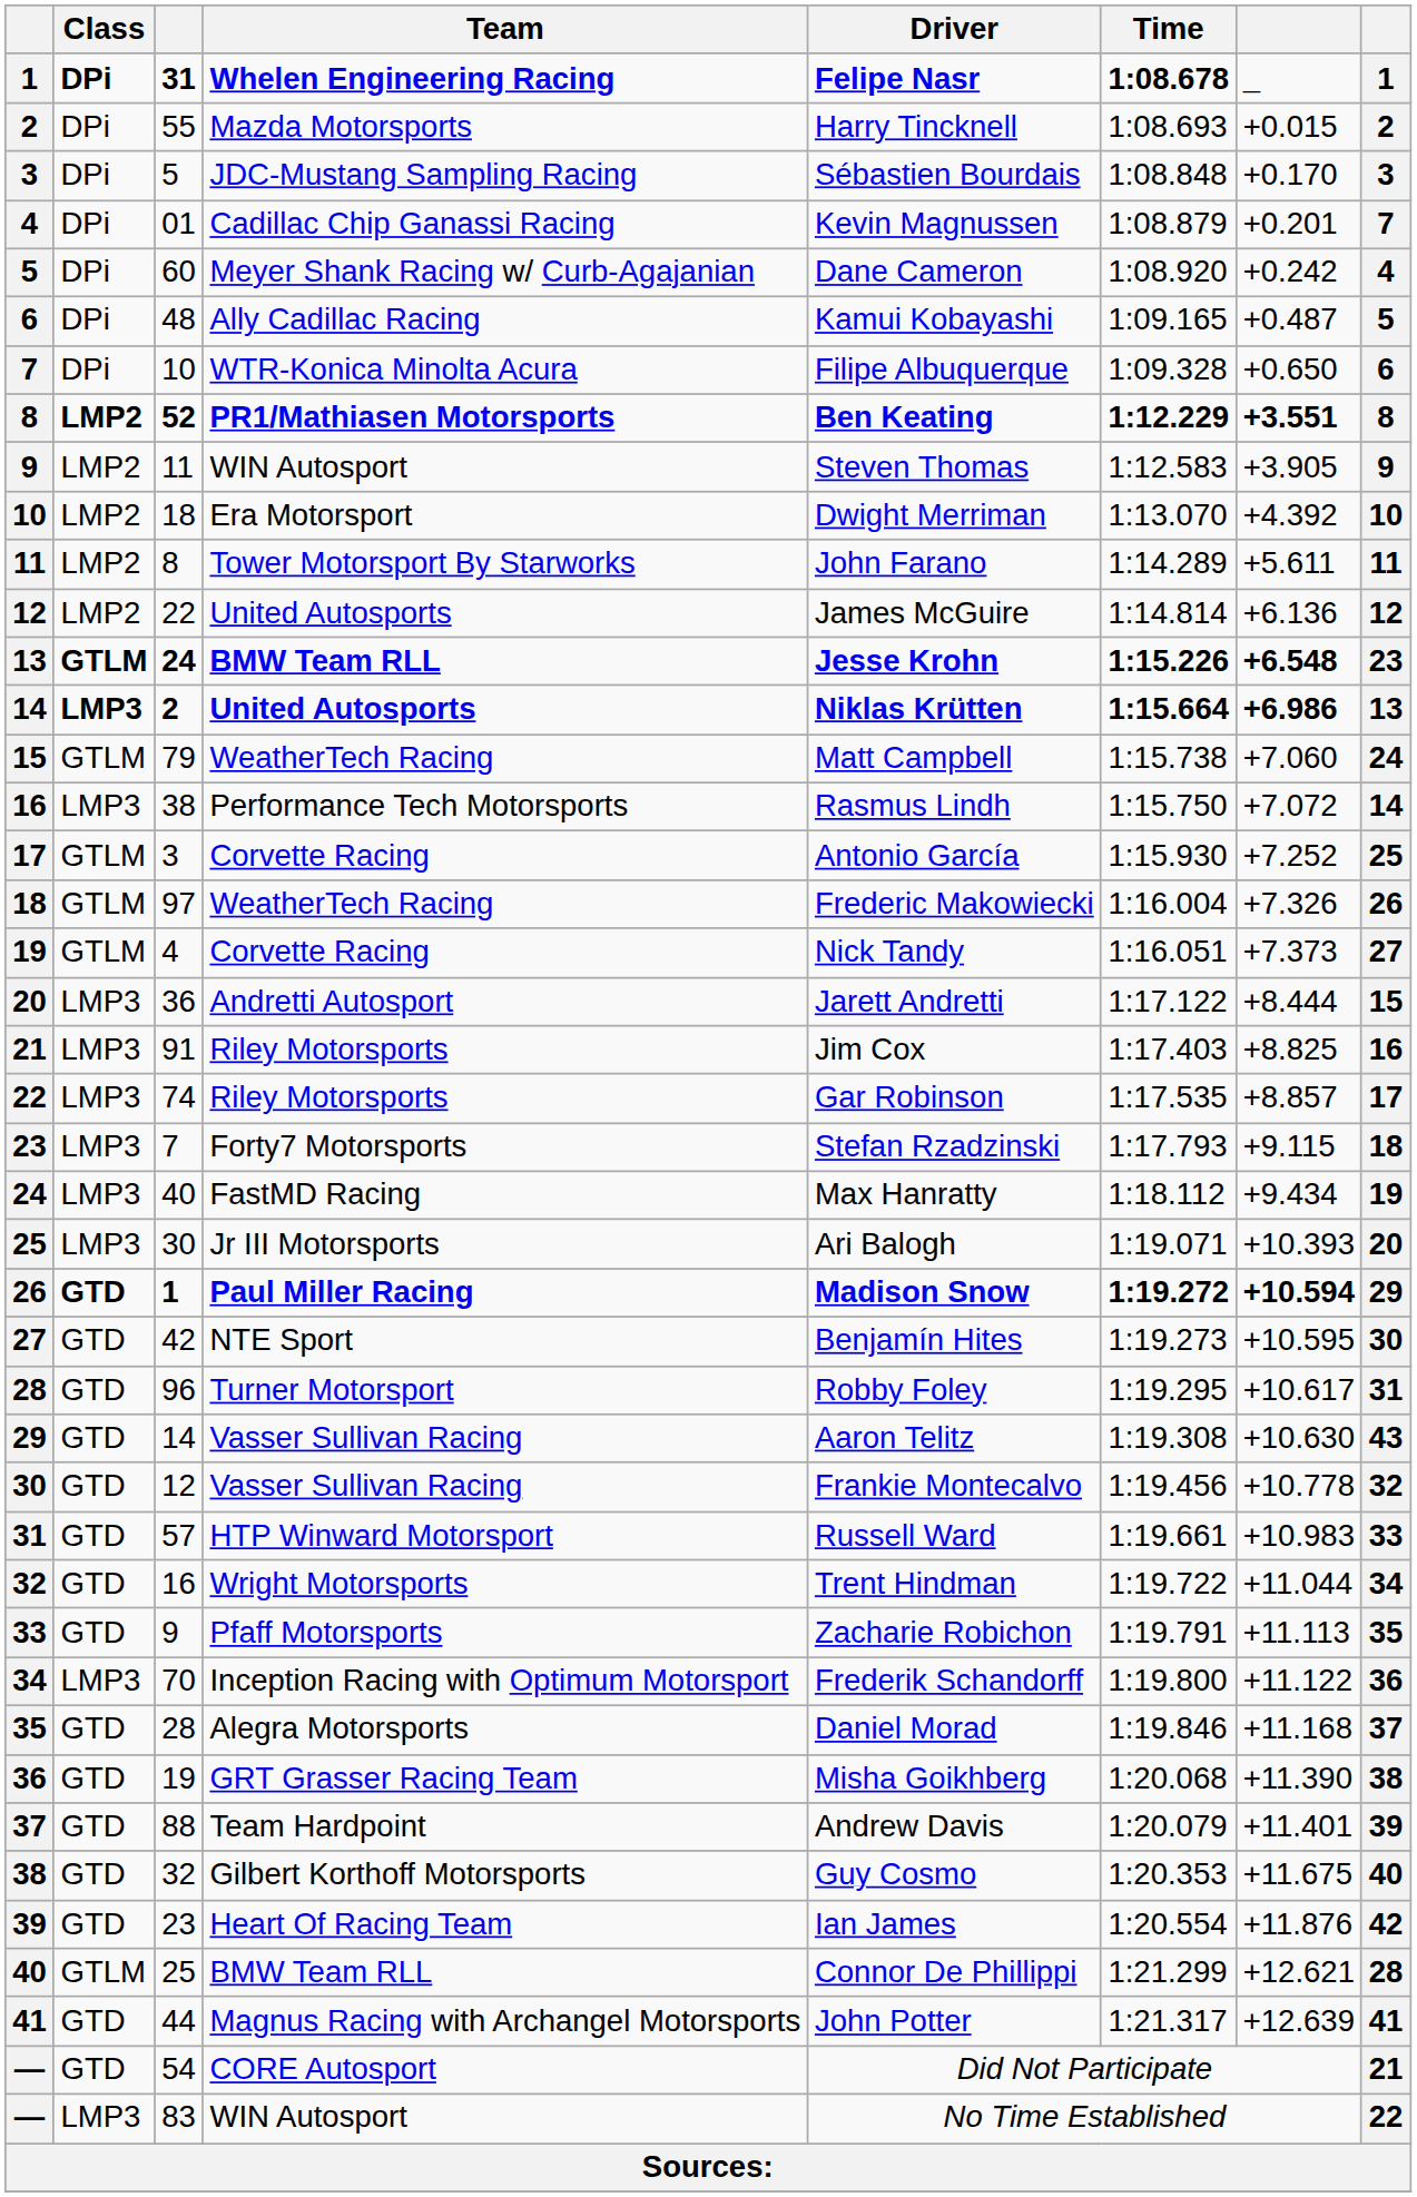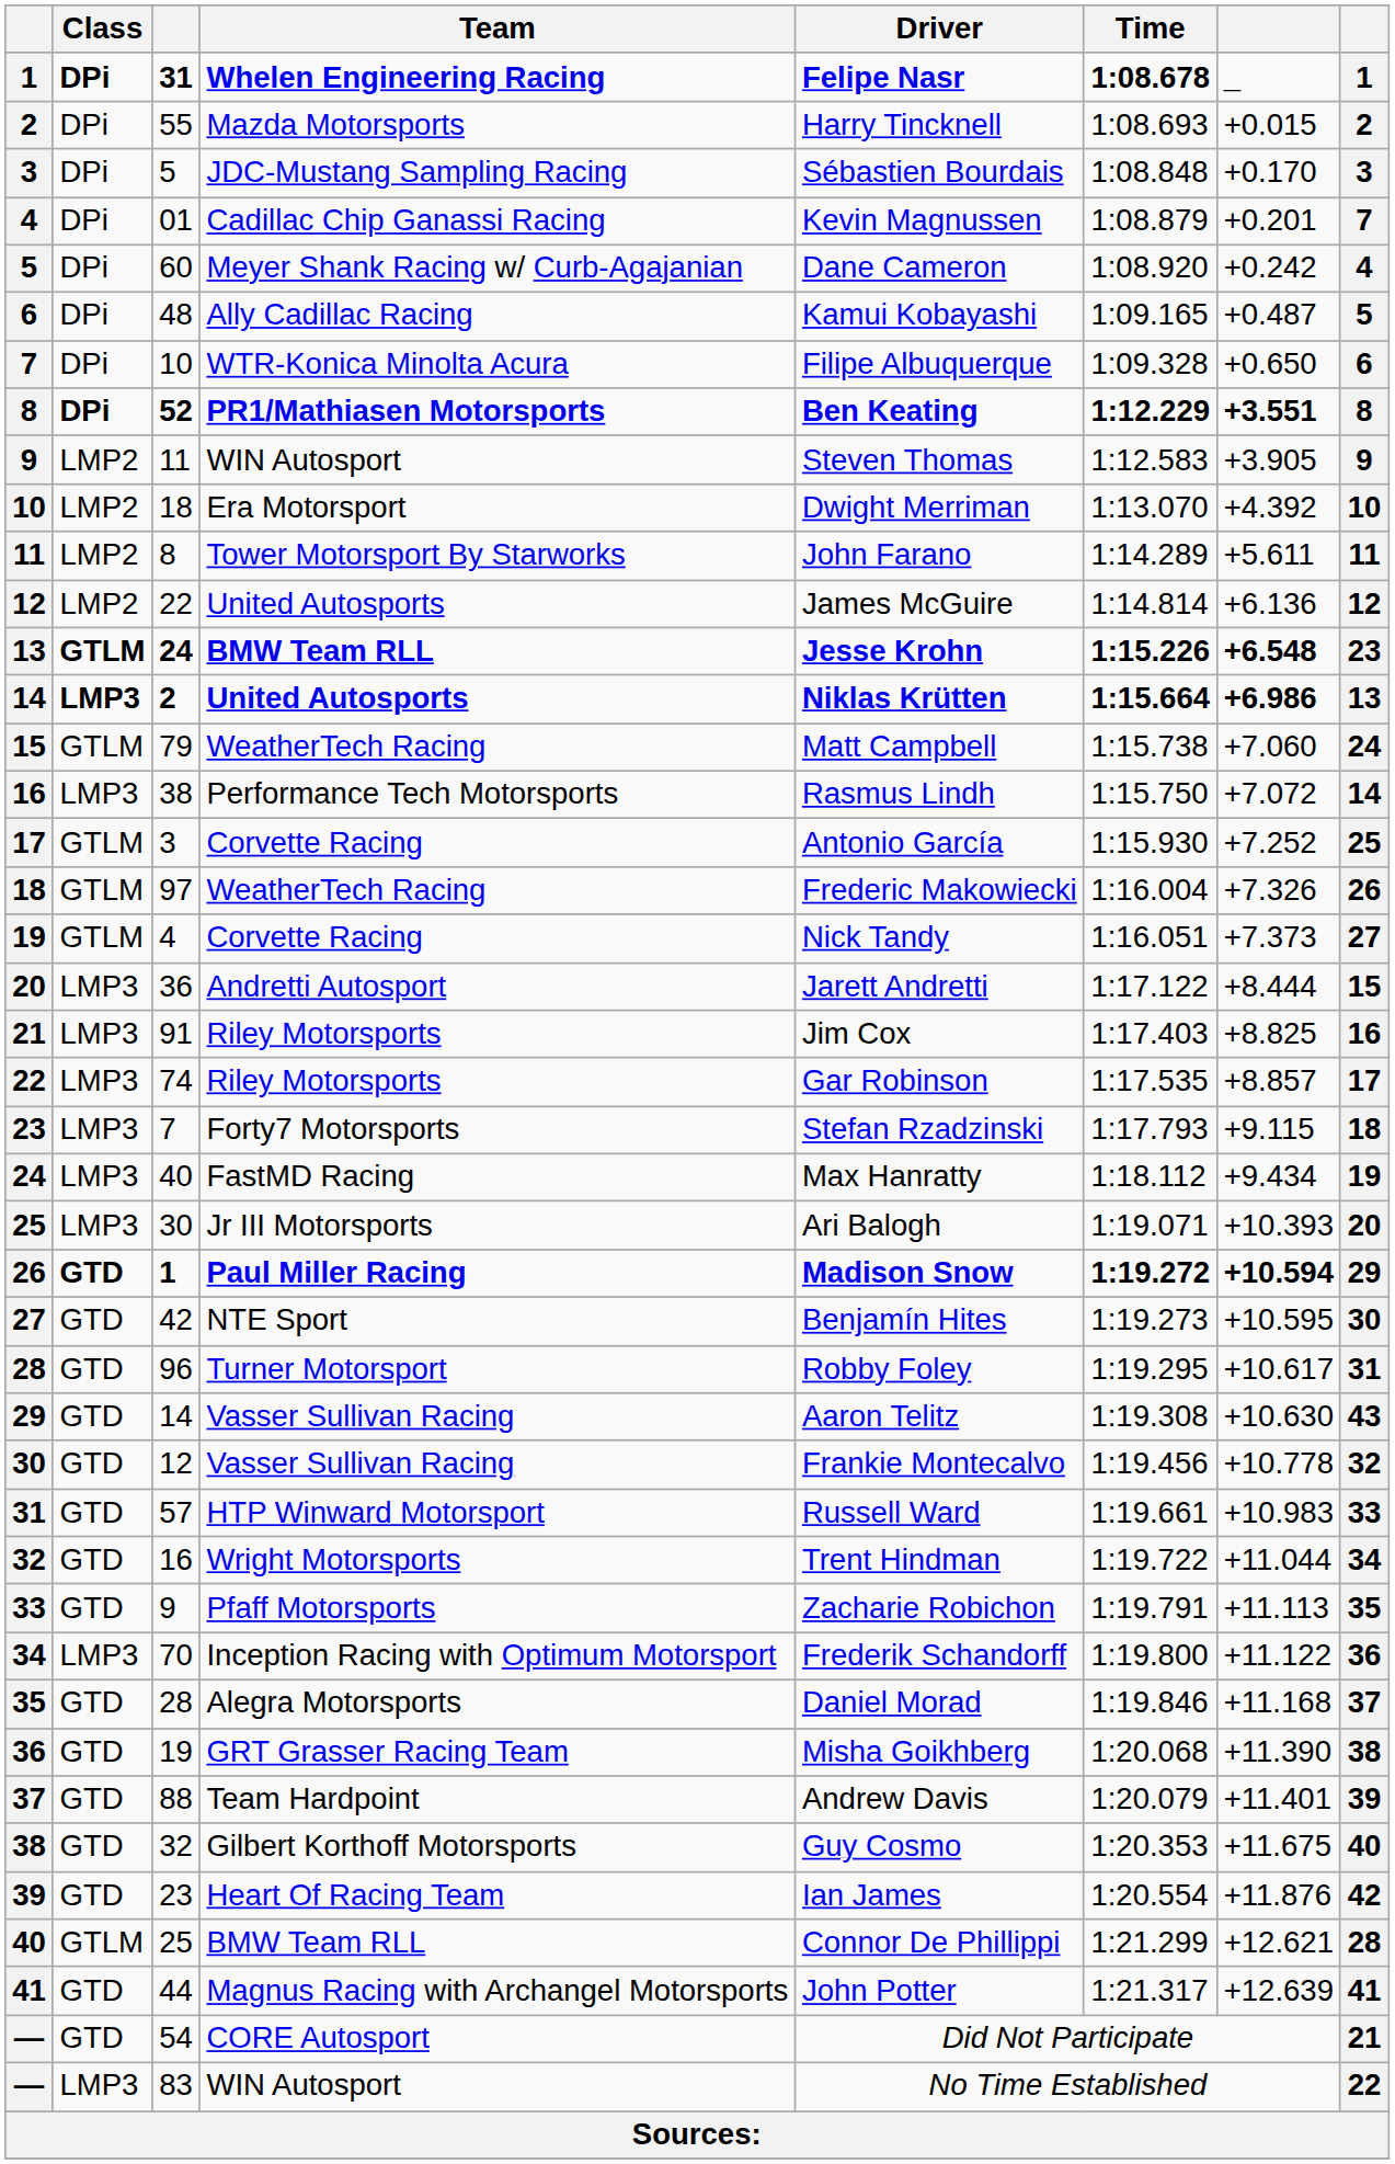 <table class="wikitable">
 <tr>
 <th scope="col"></th>
 <th scope="col">Class</th>
 <th scope="col"></th>
 <th scope="col">Team</th>
 <th scope="col">Driver</th>
 <th scope="col">Time</th>
 <th scope="col"></th>
 <th scope="col"></th>
 </tr>
 <tr style="font-weight:bold">
 <th scope="row">1</th>
 <td>DPi</td>
 <td>31</td>
 <td> <a href='#'>Whelen Engineering Racing</a></td>
 <td> <a href='#'>Felipe Nasr</a></td>
 <td>1:08.678</td>
 <td><strong>_</strong></td>
 <th><strong>1</strong></th>
 </tr>
 <tr>
 <th scope="row">2</th>
 <td>DPi</td>
 <td>55</td>
 <td> <a href='#'>Mazda Motorsports</a></td>
 <td> <a href='#'>Harry Tincknell</a></td>
 <td>1:08.693</td>
 <td>+0.015</td>
 <th>2</th>
 </tr>
 <tr>
 <th scope="row">3</th>
 <td>DPi</td>
 <td>5</td>
 <td> <a href='#'>JDC-Mustang Sampling Racing</a></td>
 <td> <a href='#'>Sébastien Bourdais</a></td>
 <td>1:08.848</td>
 <td>+0.170</td>
 <th>3</th>
 </tr>
 <tr>
 <th scope="row">4</th>
 <td>DPi</td>
 <td>01</td>
 <td> <a href='#'>Cadillac Chip Ganassi Racing</a></td>
 <td> <a href='#'>Kevin Magnussen</a></td>
 <td>1:08.879</td>
 <td>+0.201</td>
 <th>7</th>
 </tr>
 <tr>
 <th scope="row">5</th>
 <td>DPi</td>
 <td>60</td>
 <td> <a href='#'>Meyer Shank Racing</a> w/ <a href='#'>Curb-Agajanian</a></td>
 <td> <a href='#'>Dane Cameron</a></td>
 <td>1:08.920</td>
 <td>+0.242</td>
 <th>4</th>
 </tr>
 <tr>
 <th scope="row">6</th>
 <td>DPi</td>
 <td>48</td>
 <td> <a href='#'>Ally Cadillac Racing</a></td>
 <td> <a href='#'>Kamui Kobayashi</a></td>
 <td>1:09.165</td>
 <td>+0.487</td>
 <th>5</th>
 </tr>
 <tr>
 <th scope="row">7</th>
 <td>DPi</td>
 <td>10</td>
 <td> <a href='#'>WTR-Konica Minolta Acura</a></td>
 <td> <a href='#'>Filipe Albuquerque</a></td>
 <td>1:09.328</td>
 <td>+0.650</td>
 <th>6</th>
 </tr>
 <tr style="font-weight:bold">
 <th scope="row">8</th>
-<td>LMP2</td>
+<td>DPi</td>
 <td>52</td>
 <td> <a href='#'>PR1/Mathiasen Motorsports</a></td>
 <td> <a href='#'>Ben Keating</a></td>
 <td>1:12.229</td>
 <td>+3.551</td>
 <th><strong>8</strong></th>
 </tr>
 <tr>
 <th scope="row">9</th>
 <td>LMP2</td>
 <td>11</td>
 <td> WIN Autosport</td>
 <td> <a href='#'>Steven Thomas</a></td>
 <td>1:12.583</td>
 <td>+3.905</td>
 <th>9</th>
 </tr>
 <tr>
 <th scope="row">10</th>
 <td>LMP2</td>
 <td>18</td>
 <td> Era Motorsport</td>
 <td> <a href='#'>Dwight Merriman</a></td>
 <td>1:13.070</td>
 <td>+4.392</td>
 <th>10</th>
 </tr>
 <tr>
 <th scope="row">11</th>
 <td>LMP2</td>
 <td>8</td>
 <td> <a href='#'>Tower Motorsport By Starworks</a></td>
 <td> <a href='#'>John Farano</a></td>
 <td>1:14.289</td>
 <td>+5.611</td>
 <th>11</th>
 </tr>
 <tr>
 <th scope="row">12</th>
 <td>LMP2</td>
 <td>22</td>
 <td> <a href='#'>United Autosports</a></td>
 <td> James McGuire</td>
 <td>1:14.814</td>
 <td>+6.136</td>
 <th>12</th>
 </tr>
 <tr style="font-weight:bold">
 <th scope="row">13</th>
 <td>GTLM</td>
 <td>24</td>
 <td> <a href='#'>BMW Team RLL</a></td>
 <td> <a href='#'>Jesse Krohn</a></td>
 <td>1:15.226</td>
 <td>+6.548</td>
 <th><strong>23</strong></th>
 </tr>
 <tr style="font-weight:bold">
 <th scope="row">14</th>
 <td>LMP3</td>
 <td>2</td>
 <td> <a href='#'>United Autosports</a></td>
 <td> <a href='#'>Niklas Krütten</a></td>
 <td>1:15.664</td>
 <td>+6.986</td>
 <th><strong>13</strong></th>
 </tr>
 <tr>
 <th scope="row">15</th>
 <td>GTLM</td>
 <td>79</td>
 <td> <a href='#'>WeatherTech Racing</a></td>
 <td> <a href='#'>Matt Campbell</a></td>
 <td>1:15.738</td>
 <td>+7.060</td>
 <th>24</th>
 </tr>
 <tr>
 <th scope="row">16</th>
 <td>LMP3</td>
 <td>38</td>
 <td> Performance Tech Motorsports</td>
 <td> <a href='#'>Rasmus Lindh</a></td>
 <td>1:15.750</td>
 <td>+7.072</td>
 <th>14</th>
 </tr>
 <tr>
 <th scope="row">17</th>
 <td>GTLM</td>
 <td>3</td>
 <td> <a href='#'>Corvette Racing</a></td>
 <td> <a href='#'>Antonio García</a></td>
 <td>1:15.930</td>
 <td>+7.252</td>
 <th>25</th>
 </tr>
 <tr>
 <th scope="row">18</th>
 <td>GTLM</td>
 <td>97</td>
 <td> <a href='#'>WeatherTech Racing</a></td>
 <td> <a href='#'>Frederic Makowiecki</a></td>
 <td>1:16.004</td>
 <td>+7.326</td>
 <th>26</th>
 </tr>
 <tr>
 <th scope="row">19</th>
 <td>GTLM</td>
 <td>4</td>
 <td> <a href='#'>Corvette Racing</a></td>
 <td> <a href='#'>Nick Tandy</a></td>
 <td>1:16.051</td>
 <td>+7.373</td>
 <th>27</th>
 </tr>
 <tr>
 <th scope="row">20</th>
 <td>LMP3</td>
 <td>36</td>
 <td> <a href='#'>Andretti Autosport</a></td>
 <td> <a href='#'>Jarett Andretti</a></td>
 <td>1:17.122</td>
 <td>+8.444</td>
 <th>15</th>
 </tr>
 <tr>
 <th scope="row">21</th>
 <td>LMP3</td>
 <td>91</td>
 <td> <a href='#'>Riley Motorsports</a></td>
 <td> Jim Cox</td>
 <td>1:17.403</td>
 <td>+8.825</td>
 <th>16</th>
 </tr>
 <tr>
 <th scope="row">22</th>
 <td>LMP3</td>
 <td>74</td>
 <td> <a href='#'>Riley Motorsports</a></td>
 <td> <a href='#'>Gar Robinson</a></td>
 <td>1:17.535</td>
 <td>+8.857</td>
 <th>17</th>
 </tr>
 <tr>
 <th scope="row">23</th>
 <td>LMP3</td>
 <td>7</td>
 <td> Forty7 Motorsports</td>
 <td> <a href='#'>Stefan Rzadzinski</a></td>
 <td>1:17.793</td>
 <td>+9.115</td>
 <th>18</th>
 </tr>
 <tr>
 <th scope="row">24</th>
 <td>LMP3</td>
 <td>40</td>
 <td> FastMD Racing</td>
 <td> Max Hanratty</td>
 <td>1:18.112</td>
 <td>+9.434</td>
 <th>19</th>
 </tr>
 <tr>
 <th scope="row">25</th>
 <td>LMP3</td>
 <td>30</td>
 <td> Jr III Motorsports</td>
 <td> Ari Balogh</td>
 <td>1:19.071</td>
 <td>+10.393</td>
 <th>20</th>
 </tr>
 <tr style="font-weight:bold">
 <th scope="row">26</th>
 <td>GTD</td>
 <td>1</td>
 <td> <a href='#'>Paul Miller Racing</a></td>
 <td> <a href='#'>Madison Snow</a></td>
 <td>1:19.272</td>
 <td>+10.594</td>
 <th><strong>29</strong></th>
 </tr>
 <tr>
 <th scope="row">27</th>
 <td>GTD</td>
 <td>42</td>
 <td> NTE Sport</td>
 <td> <a href='#'>Benjamín Hites</a></td>
 <td>1:19.273</td>
 <td>+10.595</td>
 <th>30</th>
 </tr>
 <tr>
 <th scope="row">28</th>
 <td>GTD</td>
 <td>96</td>
 <td> <a href='#'>Turner Motorsport</a></td>
 <td> <a href='#'>Robby Foley</a></td>
 <td>1:19.295</td>
 <td>+10.617</td>
 <th>31</th>
 </tr>
 <tr>
 <th scope="row">29</th>
 <td>GTD</td>
 <td>14</td>
 <td> <a href='#'>Vasser Sullivan Racing</a></td>
 <td> <a href='#'>Aaron Telitz</a></td>
 <td>1:19.308</td>
 <td>+10.630</td>
 <th>43</th>
 </tr>
 <tr>
 <th scope="row">30</th>
 <td>GTD</td>
 <td>12</td>
 <td> <a href='#'>Vasser Sullivan Racing</a></td>
 <td> <a href='#'>Frankie Montecalvo</a></td>
 <td>1:19.456</td>
 <td>+10.778</td>
 <th>32</th>
 </tr>
 <tr>
 <th scope="row">31</th>
 <td>GTD</td>
 <td>57</td>
 <td> <a href='#'>HTP Winward Motorsport</a></td>
 <td> <a href='#'>Russell Ward</a></td>
 <td>1:19.661</td>
 <td>+10.983</td>
 <th>33</th>
 </tr>
 <tr>
 <th scope="row">32</th>
 <td>GTD</td>
 <td>16</td>
 <td> <a href='#'>Wright Motorsports</a></td>
 <td> <a href='#'>Trent Hindman</a></td>
 <td>1:19.722</td>
 <td>+11.044</td>
 <th>34</th>
 </tr>
 <tr>
 <th scope="row">33</th>
 <td>GTD</td>
 <td>9</td>
 <td> <a href='#'>Pfaff Motorsports</a></td>
 <td> <a href='#'>Zacharie Robichon</a></td>
 <td>1:19.791</td>
 <td>+11.113</td>
 <th>35</th>
 </tr>
 <tr>
 <th scope="row">34</th>
 <td>LMP3</td>
 <td>70</td>
 <td> Inception Racing with <a href='#'>Optimum Motorsport</a></td>
 <td> <a href='#'>Frederik Schandorff</a></td>
 <td>1:19.800</td>
 <td>+11.122</td>
 <th>36</th>
 </tr>
 <tr>
 <th scope="row">35</th>
 <td>GTD</td>
 <td>28</td>
 <td> Alegra Motorsports</td>
 <td> <a href='#'>Daniel Morad</a></td>
 <td>1:19.846</td>
 <td>+11.168</td>
 <th>37</th>
 </tr>
 <tr>
 <th scope="row">36</th>
 <td>GTD</td>
 <td>19</td>
 <td> <a href='#'>GRT Grasser Racing Team</a></td>
 <td> <a href='#'>Misha Goikhberg</a></td>
 <td>1:20.068</td>
 <td>+11.390</td>
 <th>38</th>
 </tr>
 <tr>
 <th scope="row">37</th>
 <td>GTD</td>
 <td>88</td>
 <td> Team Hardpoint</td>
 <td> Andrew Davis</td>
 <td>1:20.079</td>
 <td>+11.401</td>
 <th>39</th>
 </tr>
 <tr>
 <th scope="row">38</th>
 <td>GTD</td>
 <td>32</td>
 <td> Gilbert Korthoff Motorsports</td>
 <td> <a href='#'>Guy Cosmo</a></td>
 <td>1:20.353</td>
 <td>+11.675</td>
 <th>40</th>
 </tr>
 <tr>
 <th scope="row">39</th>
 <td>GTD</td>
 <td>23</td>
 <td> <a href='#'>Heart Of Racing Team</a></td>
 <td> <a href='#'>Ian James</a></td>
 <td>1:20.554</td>
 <td>+11.876</td>
 <th>42</th>
 </tr>
 <tr>
 <th scope="row">40</th>
 <td>GTLM</td>
 <td>25</td>
 <td> <a href='#'>BMW Team RLL</a></td>
 <td> <a href='#'>Connor De Phillippi</a></td>
 <td>1:21.299</td>
 <td>+12.621</td>
 <th>28</th>
 </tr>
 <tr>
 <th scope="row">41</th>
 <td>GTD</td>
 <td>44</td>
 <td> <a href='#'>Magnus Racing</a> with Archangel Motorsports</td>
 <td> <a href='#'>John Potter</a></td>
 <td>1:21.317</td>
 <td>+12.639</td>
 <th>41</th>
 </tr>
 <tr>
 <th scope="row">—</th>
 <td>GTD</td>
 <td>54</td>
 <td> <a href='#'>CORE Autosport</a></td>
 <td colspan=3 align=center><em>Did Not Participate</em></td>
 <th>21</th>
 </tr>
 <tr>
 <th scope="row">—</th>
 <td>LMP3</td>
 <td>83</td>
 <td> WIN Autosport</td>
 <td colspan=3 align=center><em>No Time Established</em></td>
 <th>22</th>
 </tr>
 <tr>
 <th colspan="8">Sources:</th>
 </tr>
 <tr>
 </tr>
 </table>
